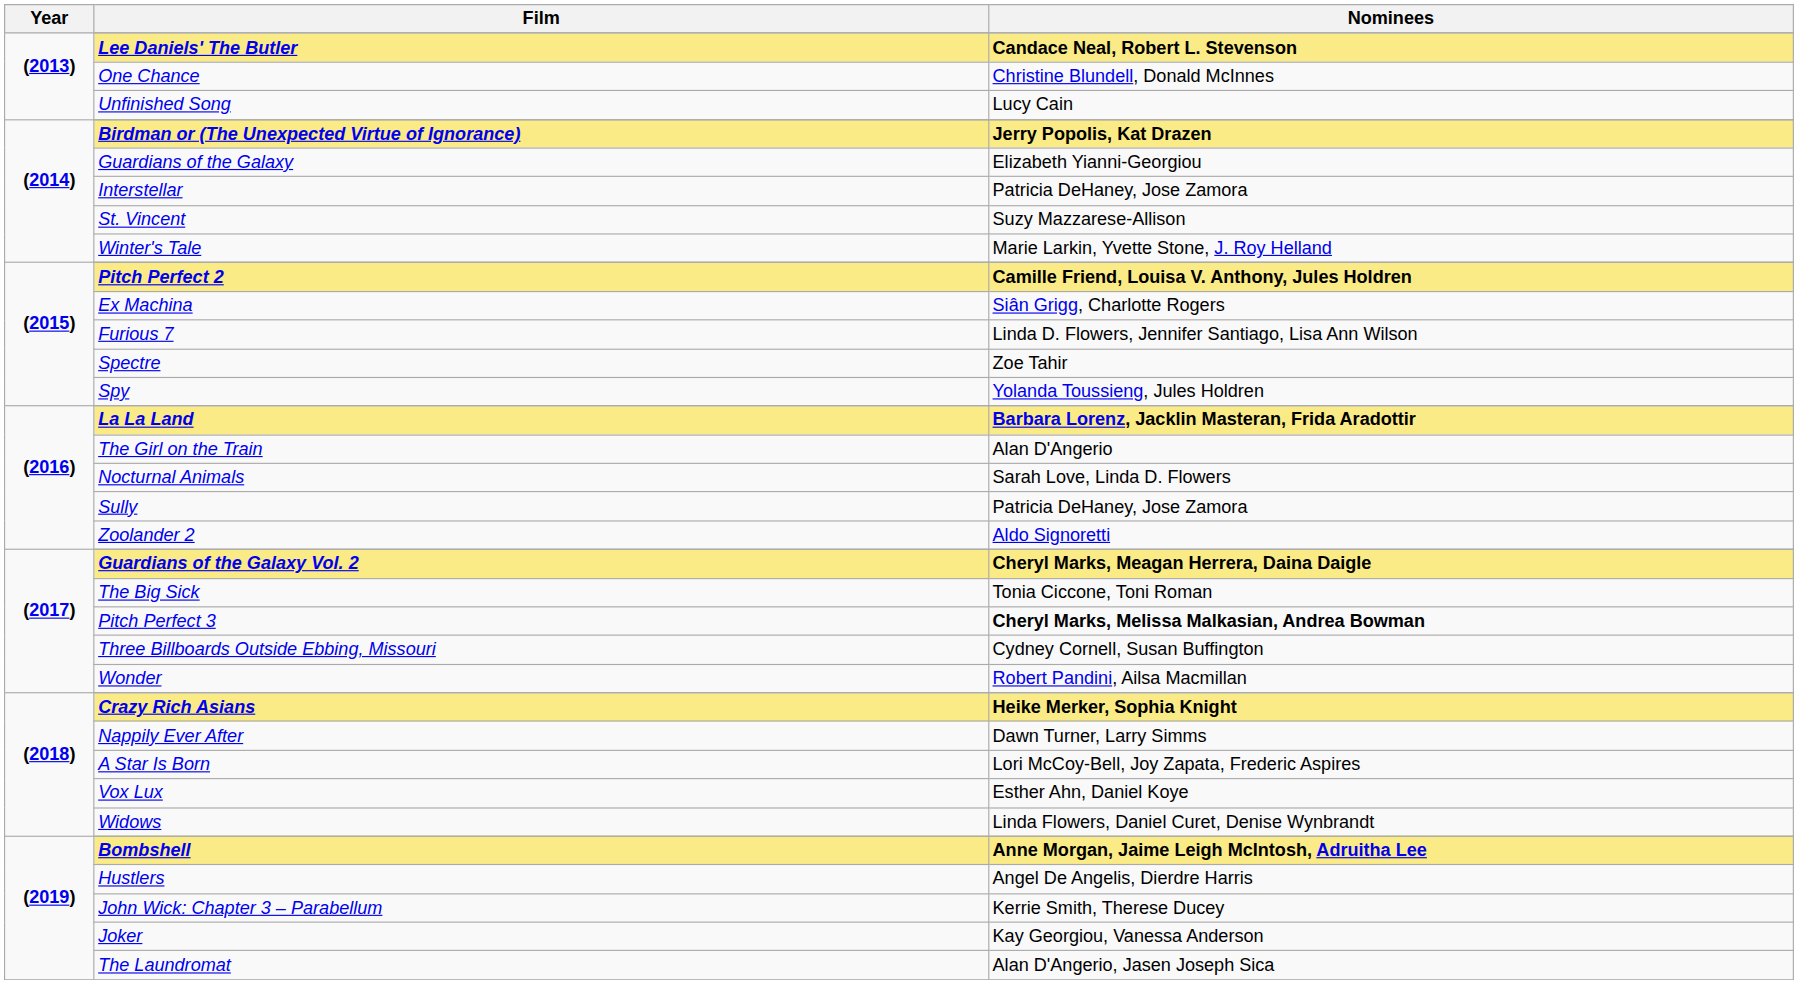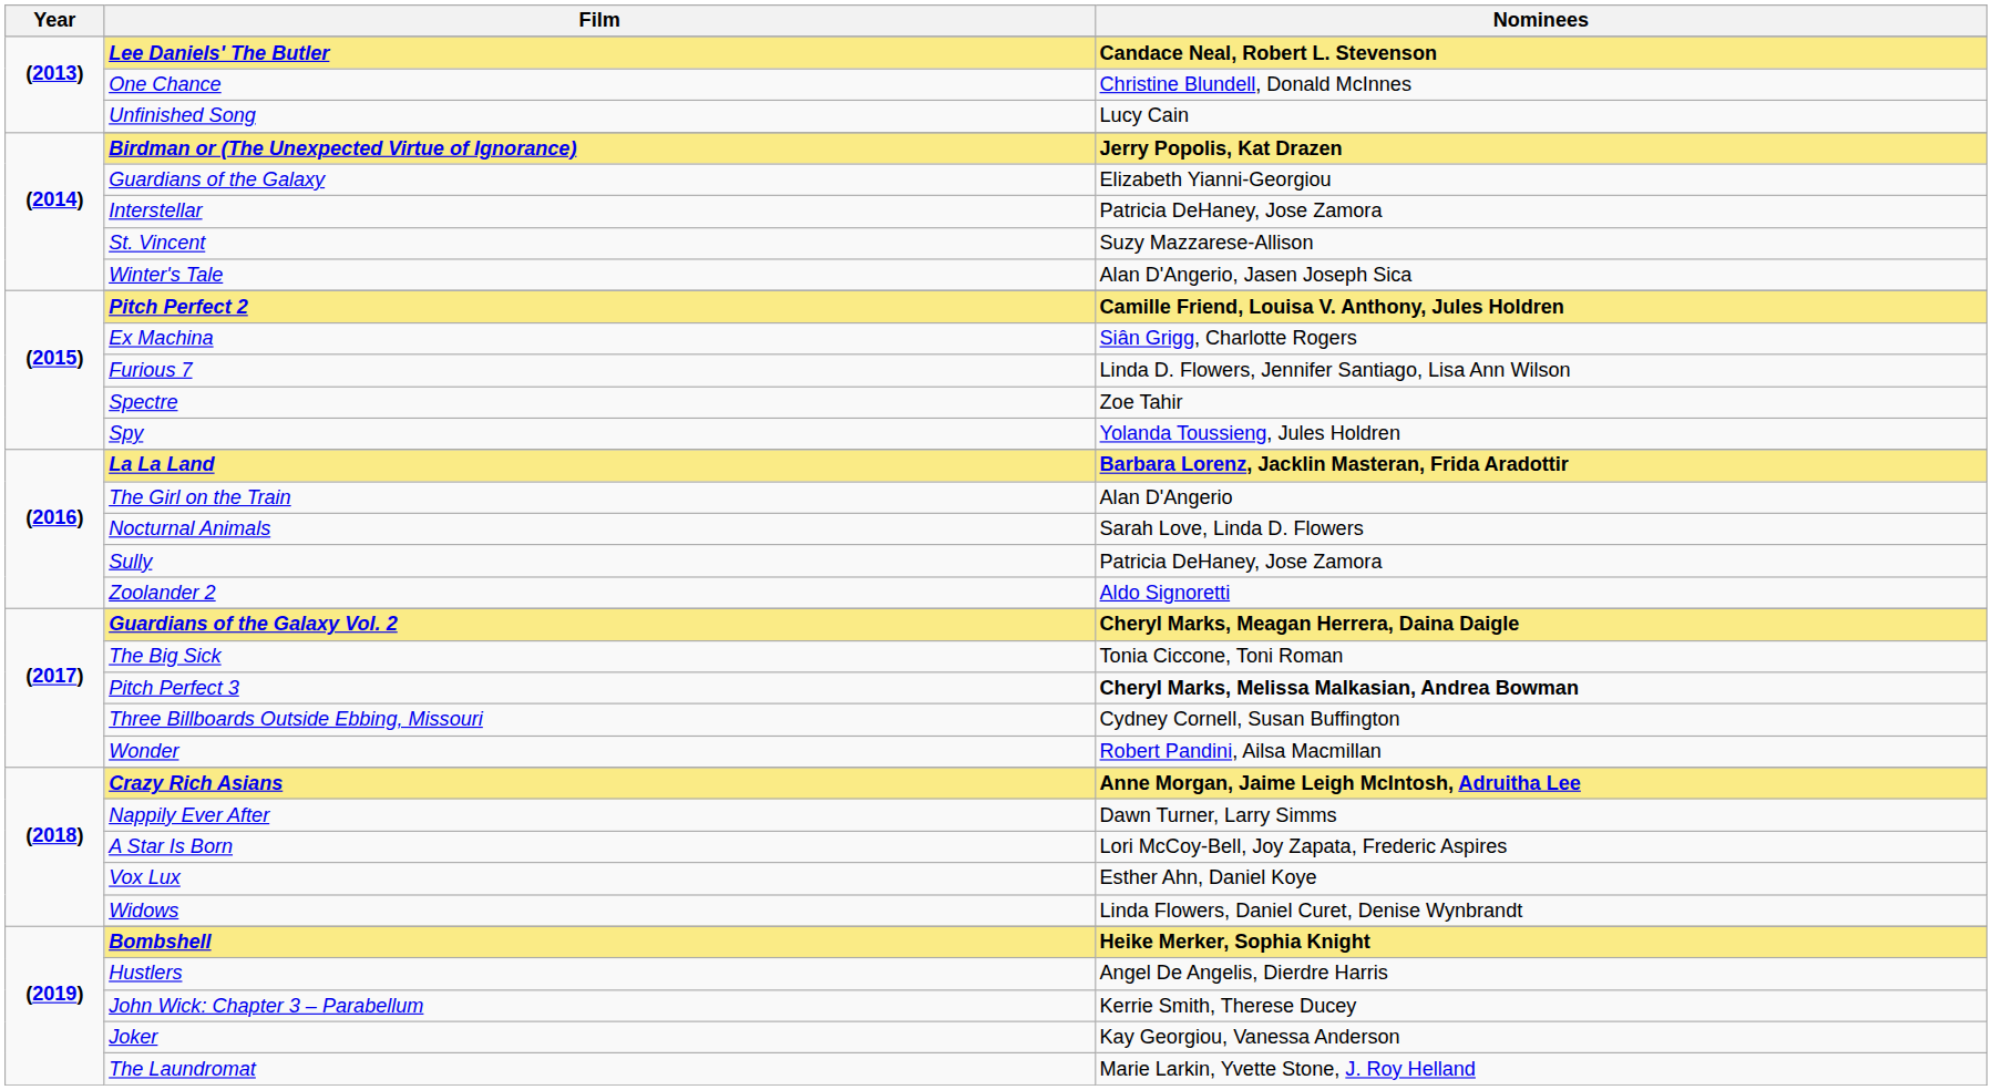 <table class="wikitable" style="width:100%">
 <tr bgcolor="#bebebe">
 <th width="5%">Year</th>
 <th width="50%">Film</th>
 <th width="45%">Nominees</th>
 </tr>
 <tr>
 <td rowspan=4 style="text-align:center"><strong>(<a href='#'>2013</a>)</strong><br> <br> </td>
 </tr>
 <tr style="background:#FAEB86">
 <td><strong><em><a href='#'>Lee Daniels' The Butler</a></em></strong></td>
 <td><strong>Candace Neal, Robert L. Stevenson</strong></td>
 </tr>
 <tr>
 <td><em><a href='#'>One Chance</a></em></td>
 <td><a href='#'>Christine Blundell</a>, Donald McInnes</td>
 </tr>
 <tr>
 <td><em><a href='#'>Unfinished Song</a></em></td>
 <td>Lucy Cain</td>
 </tr>
 <tr>
 <td rowspan=6 style="text-align:center"><strong>(<a href='#'>2014</a>)</strong><br> <br> </td>
 </tr>
 <tr style="background:#FAEB86">
 <td><strong><em><a href='#'>Birdman or (The Unexpected Virtue of Ignorance)</a></em></strong></td>
 <td><strong>Jerry Popolis, Kat Drazen</strong></td>
 </tr>
 <tr>
 <td><em><a href='#'>Guardians of the Galaxy</a></em></td>
 <td>Elizabeth Yianni-Georgiou</td>
 </tr>
 <tr>
 <td><em><a href='#'>Interstellar</a></em></td>
 <td>Patricia DeHaney, Jose Zamora</td>
 </tr>
 <tr>
 <td><em><a href='#'>St. Vincent</a></em></td>
 <td>Suzy Mazzarese-Allison</td>
 </tr>
 <tr>
 <td><em><a href='#'>Winter's Tale</a></em></td>
-<td>Marie Larkin, Yvette Stone, <a href='#'>J. Roy Helland</a></td>
+<td>Alan D'Angerio, Jasen Joseph Sica</td>
 </tr>
 <tr>
 <td rowspan=6 style="text-align:center"><strong>(<a href='#'>2015</a>)</strong><br> <br> </td>
 </tr>
 <tr style="background:#FAEB86">
 <td><strong><em><a href='#'>Pitch Perfect 2</a></em></strong></td>
 <td><strong>Camille Friend, Louisa V. Anthony, Jules Holdren</strong></td>
 </tr>
 <tr>
 <td><em><a href='#'>Ex Machina</a></em></td>
 <td><a href='#'>Siân Grigg</a>, Charlotte Rogers</td>
 </tr>
 <tr>
 <td><em><a href='#'>Furious 7</a></em></td>
 <td>Linda D. Flowers, Jennifer Santiago, Lisa Ann Wilson</td>
 </tr>
 <tr>
 <td><em><a href='#'>Spectre</a></em></td>
 <td>Zoe Tahir</td>
 </tr>
 <tr>
 <td><em><a href='#'>Spy</a></em></td>
 <td><a href='#'>Yolanda Toussieng</a>, Jules Holdren</td>
 </tr>
 <tr>
 <td rowspan=6 style="text-align:center"><strong>(<a href='#'>2016</a>)</strong><br> <br> </td>
 </tr>
 <tr style="background:#FAEB86">
 <td><strong><em><a href='#'>La La Land</a></em></strong></td>
 <td><strong><a href='#'>Barbara Lorenz</a>, Jacklin Masteran, Frida Aradottir</strong></td>
 </tr>
 <tr>
 <td><em><a href='#'>The Girl on the Train</a></em></td>
 <td>Alan D'Angerio</td>
 </tr>
 <tr>
 <td><em><a href='#'>Nocturnal Animals</a></em></td>
 <td>Sarah Love, Linda D. Flowers</td>
 </tr>
 <tr>
 <td><em><a href='#'>Sully</a></em></td>
 <td>Patricia DeHaney, Jose Zamora</td>
 </tr>
 <tr>
 <td><em><a href='#'>Zoolander 2</a></em></td>
 <td><a href='#'>Aldo Signoretti</a></td>
 </tr>
 <tr>
 <td rowspan=6 style="text-align:center"><strong>(<a href='#'>2017</a>)</strong><br> <br> </td>
 </tr>
 <tr style="background:#FAEB86">
 <td><strong><em><a href='#'>Guardians of the Galaxy Vol. 2</a></em></strong></td>
 <td><strong>Cheryl Marks, Meagan Herrera, Daina Daigle</strong></td>
 </tr>
 <tr>
 <td><em><a href='#'>The Big Sick</a></em></td>
 <td>Tonia Ciccone, Toni Roman</td>
 </tr>
 <tr>
 <td><em><a href='#'>Pitch Perfect 3</a></em></td>
 <td><strong>Cheryl Marks, Melissa Malkasian, Andrea Bowman</strong></td>
 </tr>
 <tr>
 <td><em><a href='#'>Three Billboards Outside Ebbing, Missouri</a></em></td>
 <td>Cydney Cornell, Susan Buffington</td>
 </tr>
 <tr>
 <td><em><a href='#'>Wonder</a></em></td>
 <td><a href='#'>Robert Pandini</a>, Ailsa Macmillan</td>
 </tr>
 <tr>
 <td rowspan=6 style="text-align:center"><strong>(<a href='#'>2018</a>)</strong><br> <br> </td>
 </tr>
 <tr style="background:#FAEB86">
 <td><strong><em><a href='#'>Crazy Rich Asians</a></em></strong></td>
-<td><strong>Heike Merker, Sophia Knight</strong></td>
+<td><strong>Anne Morgan, Jaime Leigh McIntosh, <a href='#'>Adruitha Lee</a></strong></td>
 </tr>
 <tr>
 <td><em><a href='#'>Nappily Ever After</a></em></td>
 <td>Dawn Turner, Larry Simms</td>
 </tr>
 <tr>
 <td><em><a href='#'>A Star Is Born</a></em></td>
 <td>Lori McCoy-Bell, Joy Zapata, Frederic Aspires</td>
 </tr>
 <tr>
 <td><em><a href='#'>Vox Lux</a></em></td>
 <td>Esther Ahn, Daniel Koye</td>
 </tr>
 <tr>
 <td><em><a href='#'>Widows</a></em></td>
 <td>Linda Flowers, Daniel Curet, Denise Wynbrandt</td>
 </tr>
 <tr>
 <td rowspan=6 style="text-align:center"><strong>(<a href='#'>2019</a>)</strong><br> <br> </td>
 </tr>
 <tr style="background:#FAEB86">
 <td><strong><em><a href='#'>Bombshell</a></em></strong></td>
-<td><strong>Anne Morgan, Jaime Leigh McIntosh, <a href='#'>Adruitha Lee</a></strong></td>
+<td><strong>Heike Merker, Sophia Knight</strong></td>
 </tr>
 <tr>
 <td><em><a href='#'>Hustlers</a></em></td>
 <td>Angel De Angelis, Dierdre Harris</td>
 </tr>
 <tr>
 <td><em><a href='#'>John Wick: Chapter 3 – Parabellum</a></em></td>
 <td>Kerrie Smith, Therese Ducey</td>
 </tr>
 <tr>
 <td><em><a href='#'>Joker</a></em></td>
 <td>Kay Georgiou, Vanessa Anderson</td>
 </tr>
 <tr>
 <td><em><a href='#'>The Laundromat</a></em></td>
-<td>Alan D'Angerio, Jasen Joseph Sica</td>
+<td>Marie Larkin, Yvette Stone, <a href='#'>J. Roy Helland</a></td>
 </tr>
 </table>
